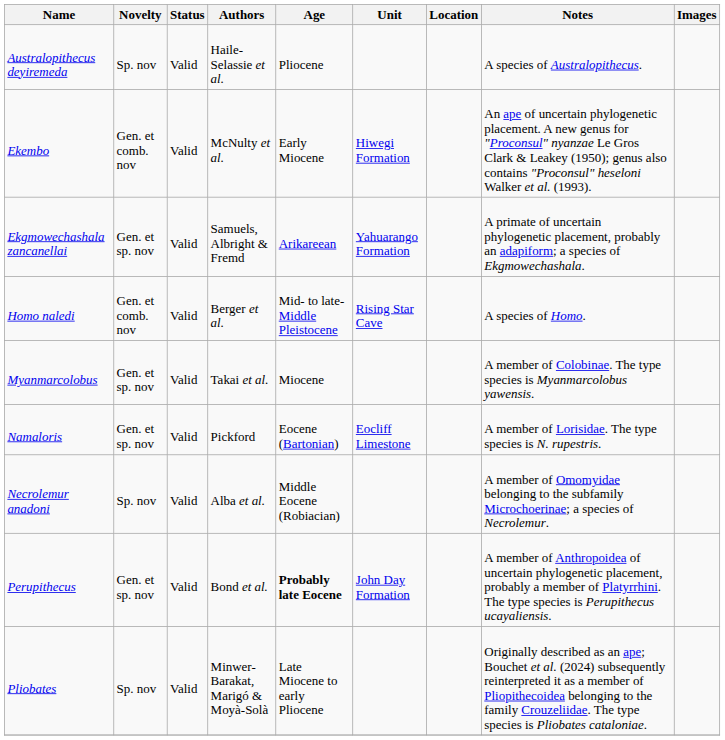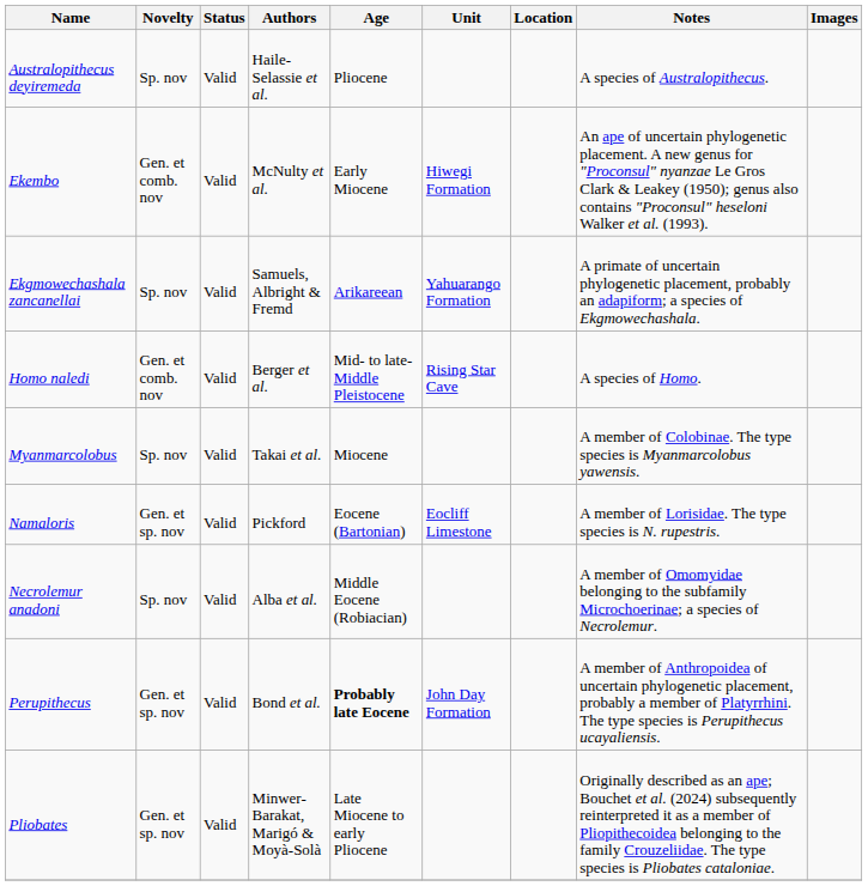 <table class="wikitable sortable" align="center" width="100%">
 <tr>
 <th>Name</th>
 <th>Novelty</th>
 <th>Status</th>
 <th>Authors</th>
 <th>Age</th>
 <th>Unit</th>
 <th>Location</th>
 <th>Notes</th>
 <th>Images</th>
 </tr>
 <tr>
 <td><br><em><a href='#'>Australopithecus deyiremeda</a></em></td>
 <td><br>Sp. nov</td>
 <td><br>Valid</td>
 <td><br>Haile-Selassie <em>et al.</em></td>
 <td><br>Pliocene</td>
 <td></td>
 <td><br></td>
 <td><br>A species of <em><a href='#'>Australopithecus</a></em>.</td>
 <td></td>
 </tr>
 <tr>
 <td><br><em><a href='#'>Ekembo</a></em></td>
 <td><br>Gen. et comb. nov</td>
 <td><br>Valid</td>
 <td><br>McNulty <em>et al.</em></td>
 <td><br>Early Miocene</td>
 <td><br><a href='#'>Hiwegi Formation</a></td>
 <td><br></td>
 <td><br>An <a href='#'>ape</a> of uncertain phylogenetic placement. A new genus for <em>"<a href='#'>Proconsul</a>" nyanzae</em> Le Gros Clark & Leakey (1950); genus also contains <em>"Proconsul" heseloni</em> Walker <em>et al.</em> (1993).</td>
 <td></td>
 </tr>
 <tr>
 <td><br><em><a href='#'>Ekgmowechashala zancanellai</a></em></td>
-<td><br>Gen. et sp. nov</td>
+<td><br>Sp. nov</td>
 <td><br>Valid</td>
 <td><br>Samuels, Albright & Fremd</td>
 <td><br><a href='#'>Arikareean</a></td>
 <td><br><a href='#'>Yahuarango Formation</a></td>
 <td><br></td>
 <td><br>A primate of uncertain phylogenetic placement, probably an <a href='#'>adapiform</a>; a species of <em>Ekgmowechashala</em>.</td>
 <td></td>
 </tr>
 <tr>
 <td><br><em><a href='#'>Homo naledi</a></em></td>
 <td><br>Gen. et comb. nov</td>
 <td><br>Valid</td>
 <td><br>Berger <em>et al.</em></td>
 <td><br>Mid- to late-<a href='#'>Middle Pleistocene</a></td>
 <td><br><a href='#'>Rising Star Cave</a></td>
 <td><br></td>
 <td><br>A species of <em><a href='#'>Homo</a></em>.</td>
 <td></td>
 </tr>
 <tr>
 <td><br><em><a href='#'>Myanmarcolobus</a></em></td>
-<td><br>Gen. et sp. nov</td>
+<td><br>Sp. nov</td>
 <td><br>Valid</td>
 <td><br>Takai <em>et al.</em></td>
 <td><br>Miocene</td>
 <td></td>
 <td><br></td>
 <td><br>A member of <a href='#'>Colobinae</a>. The type species is <em>Myanmarcolobus yawensis</em>.</td>
 <td></td>
 </tr>
 <tr>
 <td><br><em><a href='#'>Namaloris</a></em></td>
 <td><br>Gen. et sp. nov</td>
 <td><br>Valid</td>
 <td><br>Pickford</td>
 <td><br>Eocene (<a href='#'>Bartonian</a>)</td>
 <td><br><a href='#'>Eocliff Limestone</a></td>
 <td><br></td>
 <td><br>A member of <a href='#'>Lorisidae</a>. The type species is <em>N. rupestris</em>.</td>
 <td></td>
 </tr>
 <tr>
 <td><br><em><a href='#'>Necrolemur anadoni</a></em></td>
 <td><br>Sp. nov</td>
 <td><br>Valid</td>
 <td><br>Alba <em>et al.</em></td>
 <td><br>Middle Eocene (Robiacian)</td>
 <td></td>
 <td><br></td>
 <td><br>A member of <a href='#'>Omomyidae</a> belonging to the subfamily <a href='#'>Microchoerinae</a>; a species of <em>Necrolemur</em>.</td>
 <td></td>
 </tr>
 <tr>
 <td><br><em><a href='#'>Perupithecus</a></em></td>
 <td><br>Gen. et sp. nov</td>
 <td><br>Valid</td>
 <td><br>Bond <em>et al.</em></td>
 <td><strong><br>Probably late Eocene</strong></td>
 <td><br><a href='#'>John Day Formation</a></td>
 <td><br></td>
 <td><br>A member of <a href='#'>Anthropoidea</a> of uncertain phylogenetic placement, probably a member of <a href='#'>Platyrrhini</a>. The type species is <em>Perupithecus ucayaliensis</em>.</td>
 <td></td>
 </tr>
 <tr>
 <td><br><em><a href='#'>Pliobates</a></em></td>
-<td><br>Sp. nov</td>
+<td><br>Gen. et sp. nov</td>
 <td><br>Valid</td>
 <td><br>Minwer-Barakat, Marigó & Moyà-Solà</td>
 <td><br>Late Miocene to early Pliocene</td>
 <td></td>
 <td><br></td>
 <td><br>Originally described as an <a href='#'>ape</a>; Bouchet <em>et al.</em> (2024) subsequently reinterpreted it as a member of <a href='#'>Pliopithecoidea</a> belonging to the family <a href='#'>Crouzeliidae</a>. The type species is <em>Pliobates cataloniae</em>.</td>
 <td></td>
 </tr>
 <tr>
 </tr>
 </table>
